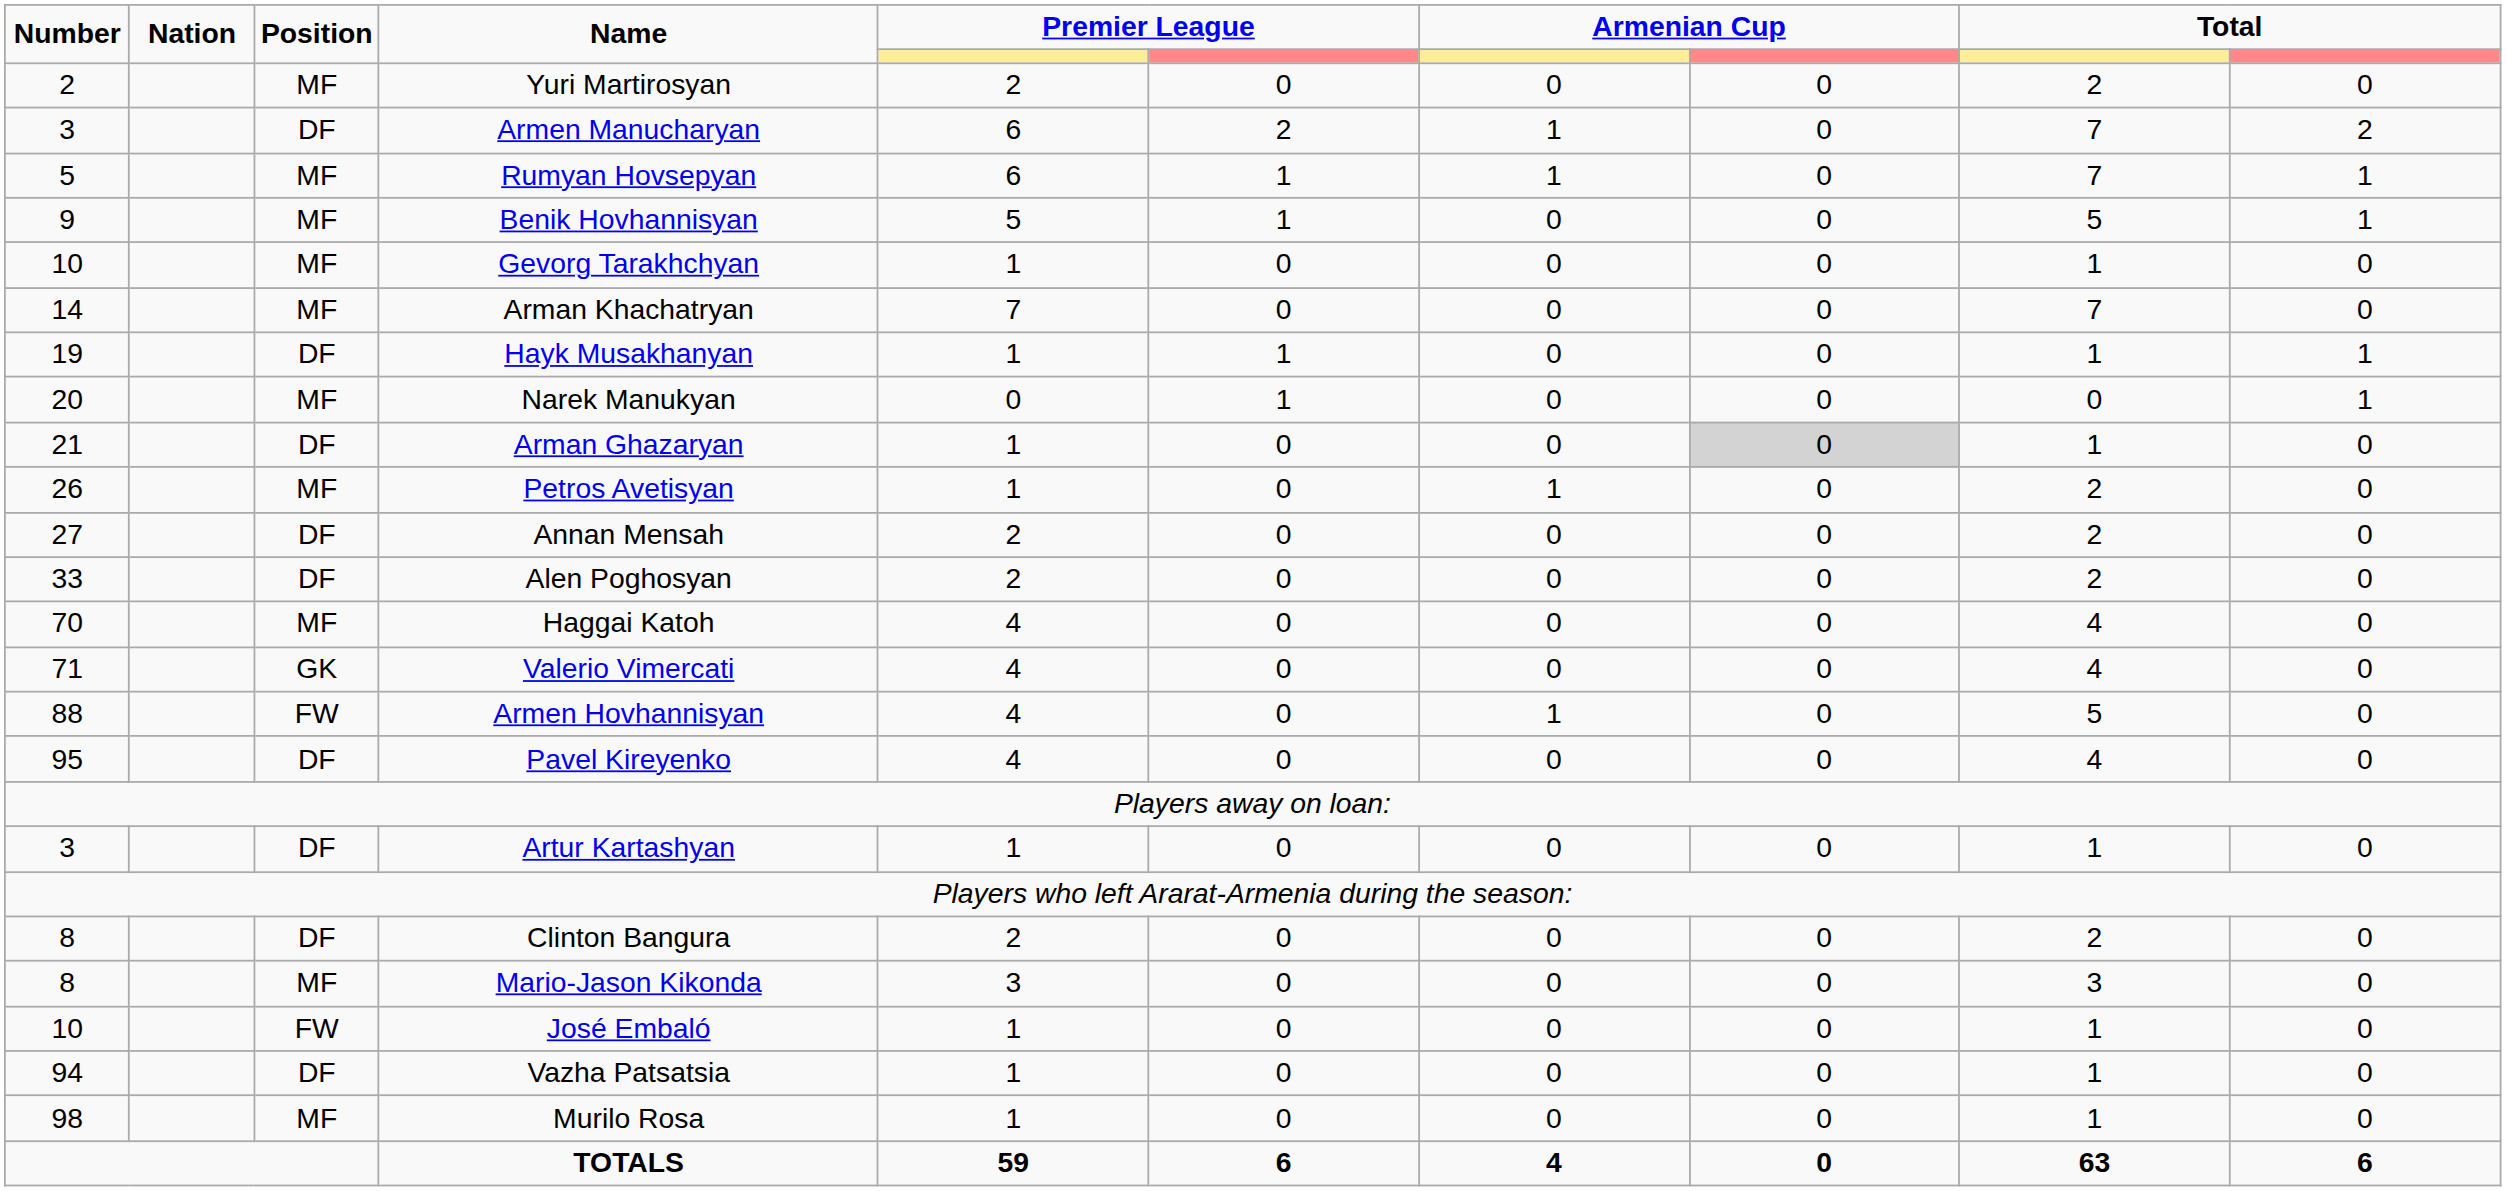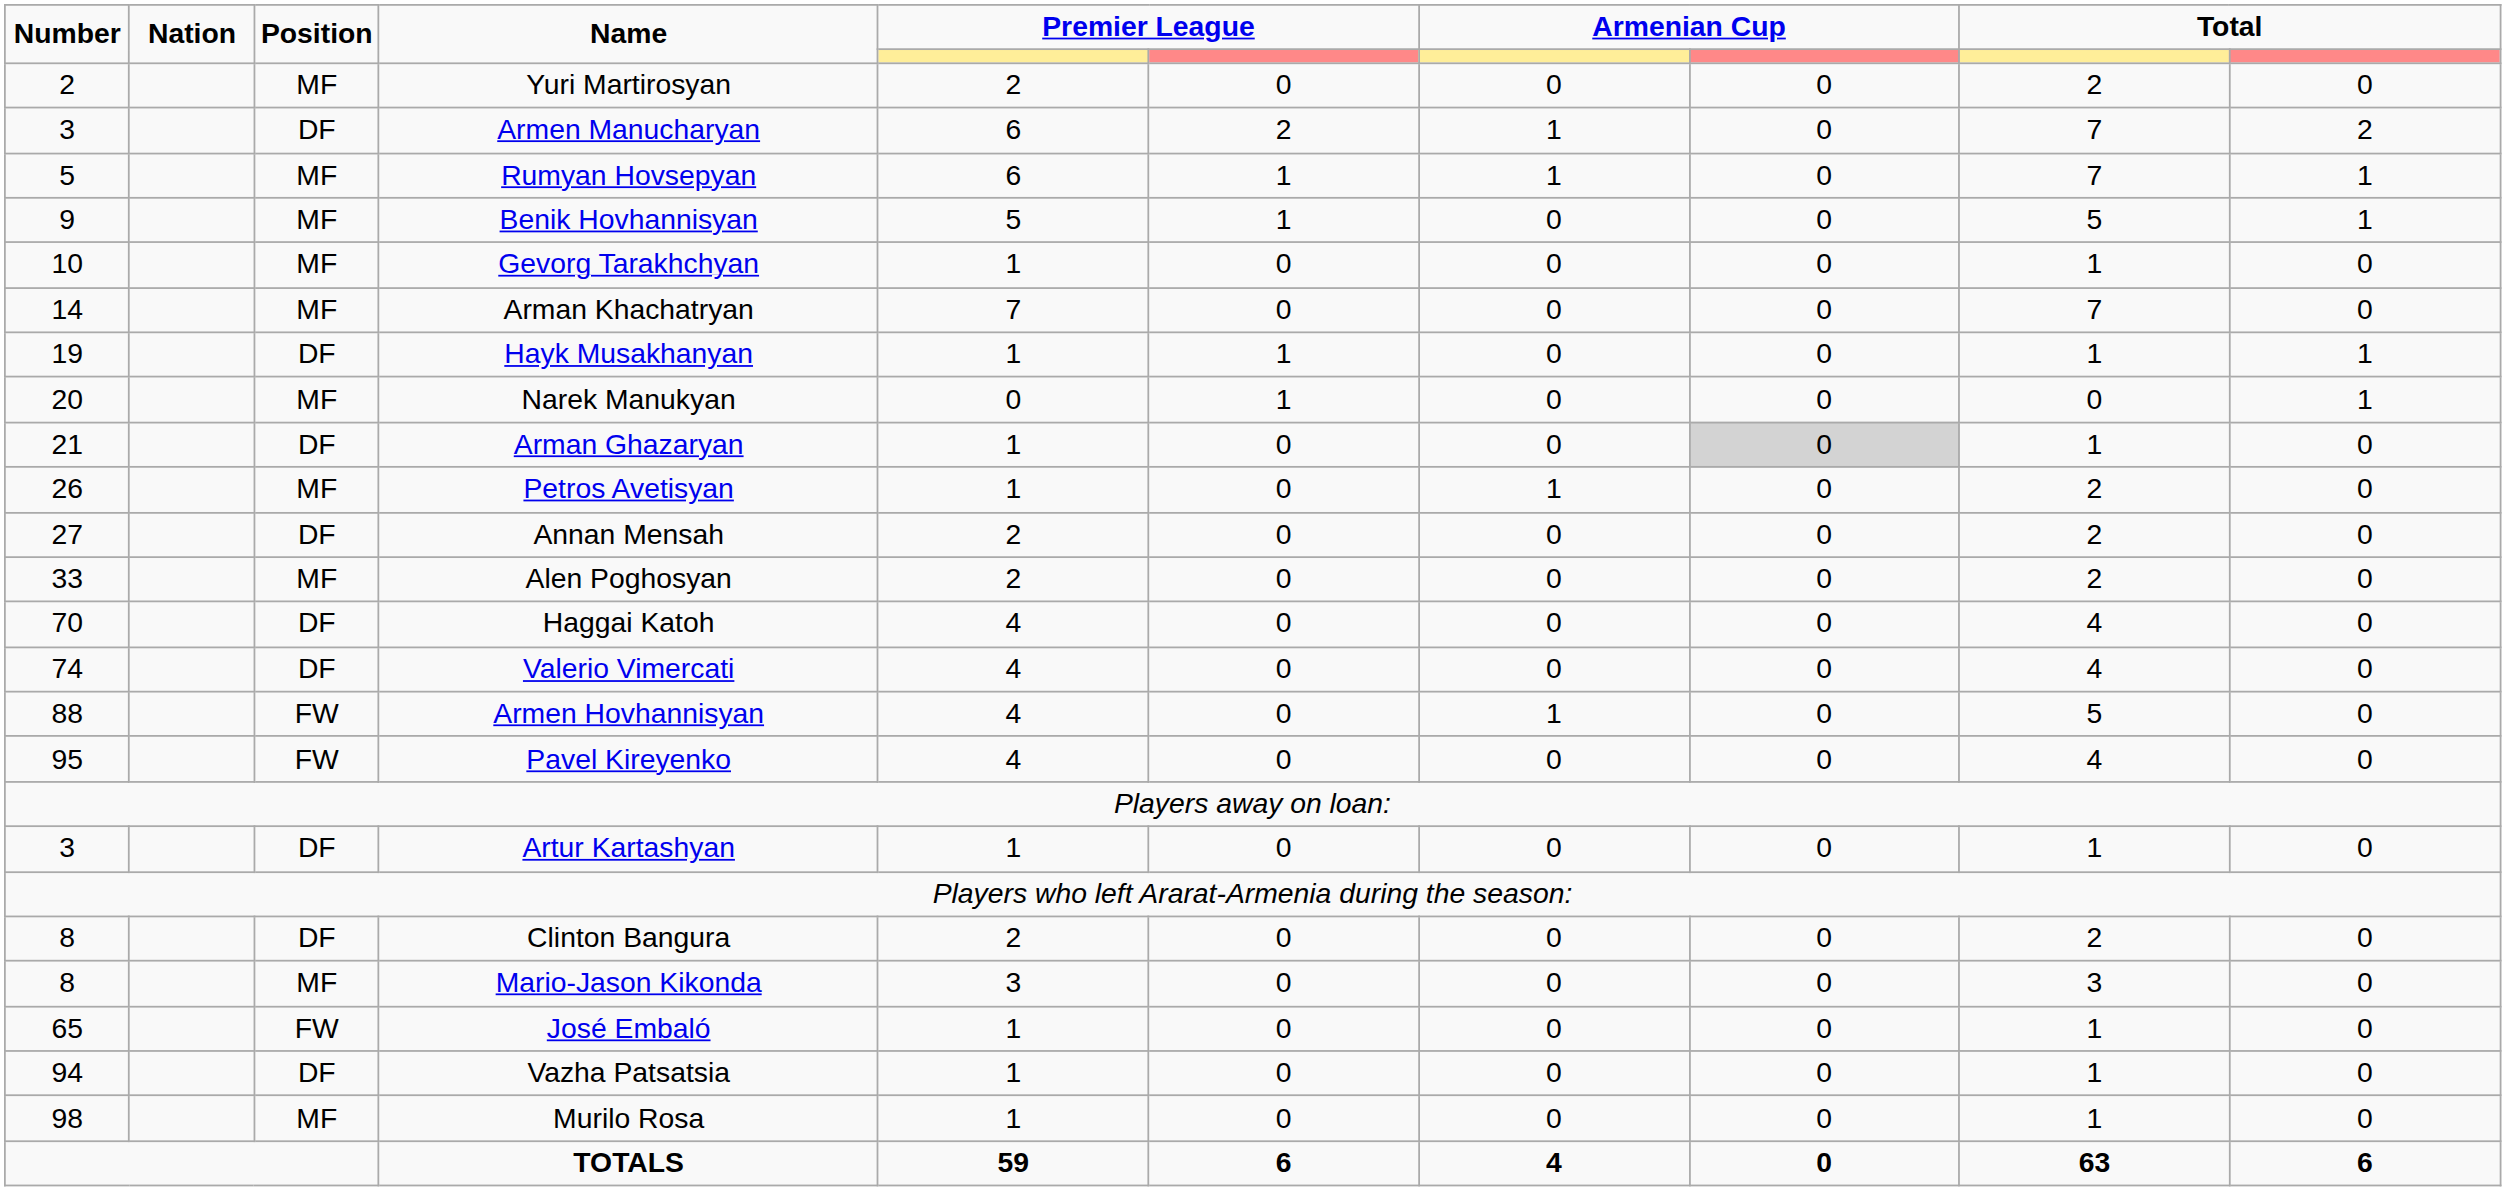 <table class="wikitable" style="text-align:center;">
 <tr>
 <td rowspan="2"  style="width:5%; text-align:center;"><strong>Number</strong></td>
 <td rowspan="2"  style="width:5%; text-align:center;"><strong>Nation</strong></td>
 <td rowspan="2"  style="width:5%; text-align:center;"><strong>Position</strong></td>
 <td rowspan="2"  style="width:20%; text-align:center;"><strong>Name</strong></td>
 <td colspan="2" style="text-align:center;"><strong><a href='#'>Premier League</a></strong></td>
 <td colspan="2" style="text-align:center;"><strong><a href='#'>Armenian Cup</a></strong></td>
 <td colspan="2" style="text-align:center;"><strong>Total</strong></td>
 </tr>
 <tr>
 <th style="width:60px; background:#fe9;"></th>
 <th style="width:60px; background:#ff8888;"></th>
 <th style="width:60px; background:#fe9;"></th>
 <th style="width:60px; background:#ff8888;"></th>
 <th style="width:60px; background:#fe9;"></th>
 <th style="width:60px; background:#ff8888;"></th>
 </tr>
 <tr>
 <td>2</td>
 <td></td>
 <td>MF</td>
 <td>Yuri Martirosyan</td>
 <td>2</td>
 <td>0</td>
 <td>0</td>
 <td>0</td>
 <td>2</td>
 <td>0</td>
 </tr>
 <tr>
 <td>3</td>
 <td></td>
 <td>DF</td>
 <td><a href='#'>Armen Manucharyan</a></td>
 <td>6</td>
 <td>2</td>
 <td>1</td>
 <td>0</td>
 <td>7</td>
 <td>2</td>
 </tr>
 <tr>
 <td>5</td>
 <td></td>
 <td>MF</td>
 <td><a href='#'>Rumyan Hovsepyan</a></td>
 <td>6</td>
 <td>1</td>
 <td>1</td>
 <td>0</td>
 <td>7</td>
 <td>1</td>
 </tr>
 <tr>
 <td>9</td>
 <td></td>
 <td>MF</td>
 <td><a href='#'>Benik Hovhannisyan</a></td>
 <td>5</td>
 <td>1</td>
 <td>0</td>
 <td>0</td>
 <td>5</td>
 <td>1</td>
 </tr>
 <tr>
 <td>10</td>
 <td></td>
 <td>MF</td>
 <td><a href='#'>Gevorg Tarakhchyan</a></td>
 <td>1</td>
 <td>0</td>
 <td>0</td>
 <td>0</td>
 <td>1</td>
 <td>0</td>
 </tr>
 <tr>
 <td>14</td>
 <td></td>
 <td>MF</td>
 <td>Arman Khachatryan</td>
 <td>7</td>
 <td>0</td>
 <td>0</td>
 <td>0</td>
 <td>7</td>
 <td>0</td>
 </tr>
 <tr>
 <td>19</td>
 <td></td>
 <td>DF</td>
 <td><a href='#'>Hayk Musakhanyan</a></td>
 <td>1</td>
 <td>1</td>
 <td>0</td>
 <td>0</td>
 <td>1</td>
 <td>1</td>
 </tr>
 <tr>
 <td>20</td>
 <td></td>
 <td>MF</td>
 <td>Narek Manukyan</td>
 <td>0</td>
 <td>1</td>
 <td>0</td>
 <td>0</td>
 <td>0</td>
 <td>1</td>
 </tr>
 <tr>
 <td>21</td>
 <td></td>
 <td>DF</td>
 <td><a href='#'>Arman Ghazaryan</a></td>
 <td>1</td>
 <td>0</td>
 <td>0</td>
 <td style="background: lightgrey;">0</td>
 <td>1</td>
 <td>0</td>
 </tr>
 <tr>
 <td>26</td>
 <td></td>
 <td>MF</td>
 <td><a href='#'>Petros Avetisyan</a></td>
 <td>1</td>
 <td>0</td>
 <td>1</td>
 <td>0</td>
 <td>2</td>
 <td>0</td>
 </tr>
 <tr>
 <td>27</td>
 <td></td>
 <td>DF</td>
 <td>Annan Mensah</td>
 <td>2</td>
 <td>0</td>
 <td>0</td>
 <td>0</td>
 <td>2</td>
 <td>0</td>
 </tr>
 <tr>
 <td>33</td>
 <td></td>
-<td>DF</td>
+<td>MF</td>
 <td>Alen Poghosyan</td>
 <td>2</td>
 <td>0</td>
 <td>0</td>
 <td>0</td>
 <td>2</td>
 <td>0</td>
 </tr>
 <tr>
 <td>70</td>
 <td></td>
-<td>MF</td>
+<td>DF</td>
 <td>Haggai Katoh</td>
 <td>4</td>
 <td>0</td>
 <td>0</td>
 <td>0</td>
 <td>4</td>
 <td>0</td>
 </tr>
 <tr>
-<td>71</td>
+<td>74</td>
 <td></td>
-<td>GK</td>
+<td>DF</td>
 <td><a href='#'>Valerio Vimercati</a></td>
 <td>4</td>
 <td>0</td>
 <td>0</td>
 <td>0</td>
 <td>4</td>
 <td>0</td>
 </tr>
 <tr>
 <td>88</td>
 <td></td>
 <td>FW</td>
 <td><a href='#'>Armen Hovhannisyan</a></td>
 <td>4</td>
 <td>0</td>
 <td>1</td>
 <td>0</td>
 <td>5</td>
 <td>0</td>
 </tr>
 <tr>
 <td>95</td>
 <td></td>
-<td>DF</td>
+<td>FW</td>
 <td><a href='#'>Pavel Kireyenko</a></td>
 <td>4</td>
 <td>0</td>
 <td>0</td>
 <td>0</td>
 <td>4</td>
 <td>0</td>
 </tr>
 <tr>
 <td colspan="16"><em>Players away on loan:</em></td>
 </tr>
 <tr>
 <td>3</td>
 <td></td>
 <td>DF</td>
 <td><a href='#'>Artur Kartashyan</a></td>
 <td>1</td>
 <td>0</td>
 <td>0</td>
 <td>0</td>
 <td>1</td>
 <td>0</td>
 </tr>
 <tr>
 <td colspan="16"><em>Players who left Ararat-Armenia during the season:</em></td>
 </tr>
 <tr>
 <td>8</td>
 <td></td>
 <td>DF</td>
 <td>Clinton Bangura</td>
 <td>2</td>
 <td>0</td>
 <td>0</td>
 <td>0</td>
 <td>2</td>
 <td>0</td>
 </tr>
 <tr>
 <td>8</td>
 <td></td>
 <td>MF</td>
 <td><a href='#'>Mario-Jason Kikonda</a></td>
 <td>3</td>
 <td>0</td>
 <td>0</td>
 <td>0</td>
 <td>3</td>
 <td>0</td>
 </tr>
 <tr>
-<td>10</td>
+<td>65</td>
 <td></td>
 <td>FW</td>
 <td><a href='#'>José Embaló</a></td>
 <td>1</td>
 <td>0</td>
 <td>0</td>
 <td>0</td>
 <td>1</td>
 <td>0</td>
 </tr>
 <tr>
 <td>94</td>
 <td></td>
 <td>DF</td>
 <td>Vazha Patsatsia</td>
 <td>1</td>
 <td>0</td>
 <td>0</td>
 <td>0</td>
 <td>1</td>
 <td>0</td>
 </tr>
 <tr>
 <td>98</td>
 <td></td>
 <td>MF</td>
 <td>Murilo Rosa</td>
 <td>1</td>
 <td>0</td>
 <td>0</td>
 <td>0</td>
 <td>1</td>
 <td>0</td>
 </tr>
 <tr>
 <td colspan="3"></td>
 <td><strong>TOTALS</strong></td>
 <td><strong>59</strong></td>
 <td><strong>6</strong></td>
 <td><strong>4</strong></td>
 <td><strong>0</strong></td>
 <td><strong>63</strong></td>
 <td><strong>6</strong></td>
 </tr>
 </table>
